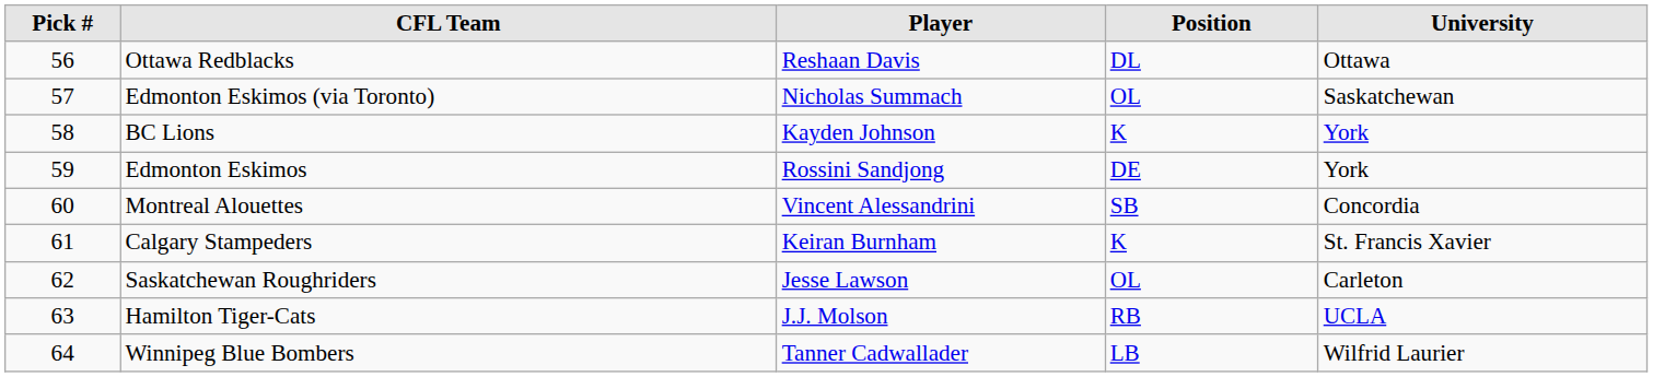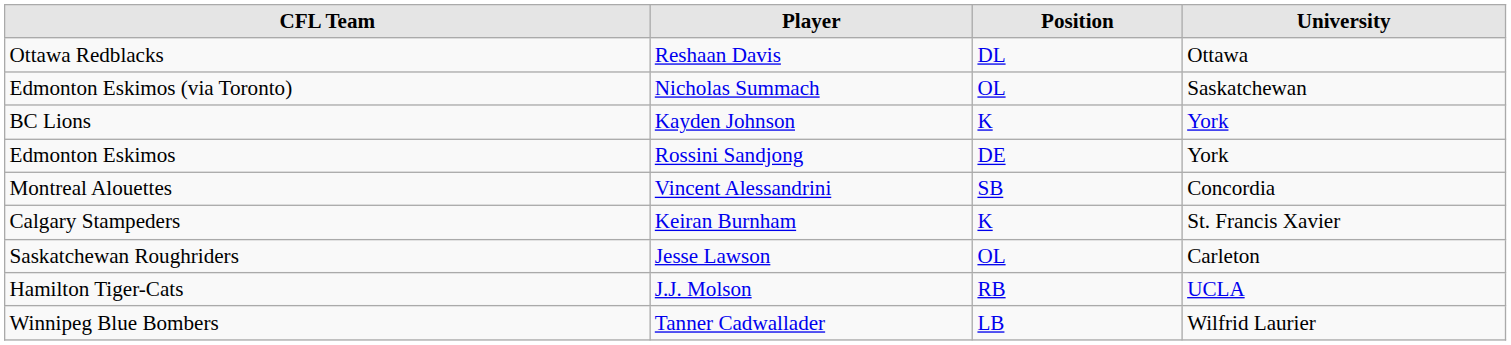 <table class="wikitable" style="width: 90%">
 <tr>
-<th style="background:#E5E5E5;" width=7%>Pick #</th>
 <th width=40% style="background:#E5E5E5;">CFL Team</th>
 <th width=20% style="background:#E5E5E5;">Player</th>
 <th width=13% style="background:#E5E5E5;">Position</th>
 <th width=20% style="background:#E5E5E5;">University</th>
 </tr>
 <tr>
-<td align=center>56</td>
 <td>Ottawa Redblacks</td>
 <td><a href='#'>Reshaan Davis</a></td>
 <td><a href='#'>DL</a></td>
 <td>Ottawa</td>
 </tr>
 <tr>
-<td align=center>57</td>
 <td>Edmonton Eskimos (via Toronto)</td>
 <td><a href='#'>Nicholas Summach</a></td>
 <td><a href='#'>OL</a></td>
 <td>Saskatchewan</td>
 </tr>
 <tr>
-<td align=center>58</td>
 <td>BC Lions</td>
 <td><a href='#'>Kayden Johnson</a></td>
 <td><a href='#'>K</a></td>
 <td><a href='#'>York</a></td>
 </tr>
 <tr>
-<td align=center>59</td>
 <td>Edmonton Eskimos</td>
 <td><a href='#'>Rossini Sandjong</a></td>
 <td><a href='#'>DE</a></td>
 <td>York</td>
 </tr>
 <tr>
-<td align=center>60</td>
 <td>Montreal Alouettes</td>
 <td><a href='#'>Vincent Alessandrini</a></td>
 <td><a href='#'>SB</a></td>
 <td>Concordia</td>
 </tr>
 <tr>
-<td align=center>61</td>
 <td>Calgary Stampeders</td>
 <td><a href='#'>Keiran Burnham</a></td>
 <td><a href='#'>K</a></td>
 <td>St. Francis Xavier</td>
 </tr>
 <tr>
-<td align=center>62</td>
 <td>Saskatchewan Roughriders</td>
 <td><a href='#'>Jesse Lawson</a></td>
 <td><a href='#'>OL</a></td>
 <td>Carleton</td>
 </tr>
 <tr>
-<td align=center>63</td>
 <td>Hamilton Tiger-Cats</td>
 <td><a href='#'>J.J. Molson</a></td>
 <td><a href='#'>RB</a></td>
 <td><a href='#'>UCLA</a></td>
 </tr>
 <tr>
-<td align=center>64</td>
 <td>Winnipeg Blue Bombers</td>
 <td><a href='#'>Tanner Cadwallader</a></td>
 <td><a href='#'>LB</a></td>
 <td>Wilfrid Laurier</td>
 </tr>
 </table>
